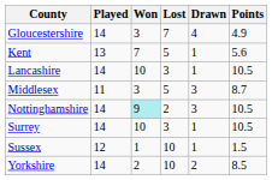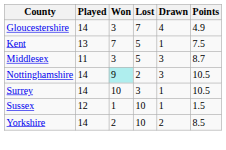 <table class="wikitable sortable">
 <tr>
 <th>County</th>
 <th>Played</th>
 <th>Won</th>
 <th>Lost</th>
 <th>Drawn</th>
 <th>Points</th>
 </tr>
 <tr>
 <td><a href='#'>Gloucestershire</a></td>
 <td>14</td>
 <td>3</td>
 <td>7</td>
 <td>4</td>
 <td>4.9</td>
 </tr>
 <tr>
 <td><a href='#'>Kent</a></td>
 <td>13</td>
 <td>7</td>
 <td>5</td>
 <td>1</td>
-<td>5.6</td>
-</tr>
-<tr>
-<td><a href='#'>Lancashire</a></td>
-<td>14</td>
-<td>10</td>
-<td>3</td>
-<td>1</td>
-<td>10.5</td>
+<td>7.5</td>
 </tr>
 <tr>
 <td><a href='#'>Middlesex</a></td>
 <td>11</td>
 <td>3</td>
 <td>5</td>
 <td>3</td>
 <td>8.7</td>
 </tr>
 <tr>
 <td><a href='#'>Nottinghamshire</a></td>
 <td>14</td>
 <td style="background: paleturquoise;">9</td>
 <td>2</td>
 <td>3</td>
 <td>10.5</td>
 </tr>
 <tr>
 <td><a href='#'>Surrey</a></td>
 <td>14</td>
 <td>10</td>
 <td>3</td>
 <td>1</td>
 <td>10.5</td>
 </tr>
 <tr>
 <td><a href='#'>Sussex</a></td>
 <td>12</td>
 <td>1</td>
 <td>10</td>
 <td>1</td>
 <td>1.5</td>
 </tr>
 <tr>
 <td><a href='#'>Yorkshire</a></td>
 <td>14</td>
 <td>2</td>
 <td>10</td>
 <td>2</td>
 <td>8.5</td>
 </tr>
 </table>
